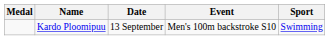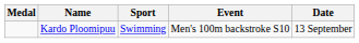 <table class="wikitable">
 <tr>
 <th>Medal</th>
 <th>Name</th>
+<th>Sport</th>
+<th>Event</th>
 <th>Date</th>
-<th>Event</th>
-<th>Sport</th>
 </tr>
 <tr>
 <td></td>
 <td><a href='#'>Kardo Ploomipuu</a></td>
+<td><a href='#'>Swimming</a></td>
+<td>Men's 100m backstroke S10</td>
 <td>13 September</td>
-<td>Men's 100m backstroke S10</td>
-<td><a href='#'>Swimming</a></td>
 </tr>
 </table>
